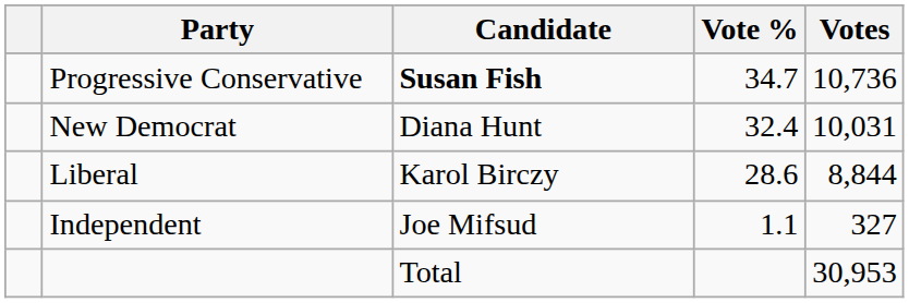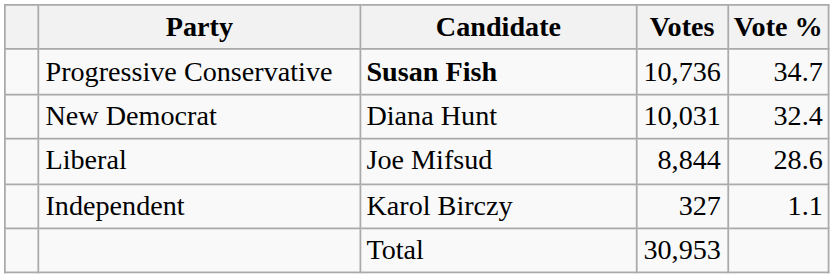 <table class="wikitable">
 <tr>
 <th></th>
 <th scope="col" width="175">Party</th>
 <th scope="col" width="150">Candidate</th>
+<th>Votes</th>
 <th>Vote %</th>
-<th>Votes</th>
 </tr>
 <tr>
 <td>   </td>
 <td>Progressive Conservative</td>
 <td><strong>Susan Fish</strong></td>
+<td align=right>10,736</td>
 <td align=right>34.7</td>
-<td align=right>10,736</td>
 </tr>
 <tr |>
 <td>   </td>
 <td>New Democrat</td>
 <td>Diana Hunt</td>
+<td align=right>10,031</td>
 <td align=right>32.4</td>
-<td align=right>10,031</td>
 </tr>
 <tr |>
 <td>   </td>
 <td>Liberal</td>
-<td>Karol Birczy</td>
+<td>Joe Mifsud</td>
+<td align=right>8,844</td>
 <td align=right>28.6<br></td>
-<td align=right>8,844</td>
 </tr>
 <tr |>
 <td>   </td>
 <td>Independent</td>
-<td>Joe Mifsud</td>
+<td>Karol Birczy</td>
+<td align=right>327</td>
 <td align=right>1.1</td>
-<td align=right>327</td>
 </tr>
 <tr |>
 <td></td>
 <td></td>
 <td>Total</td>
+<td align=right>30,953</td>
 <td></td>
-<td align=right>30,953</td>
 </tr>
 </table>
